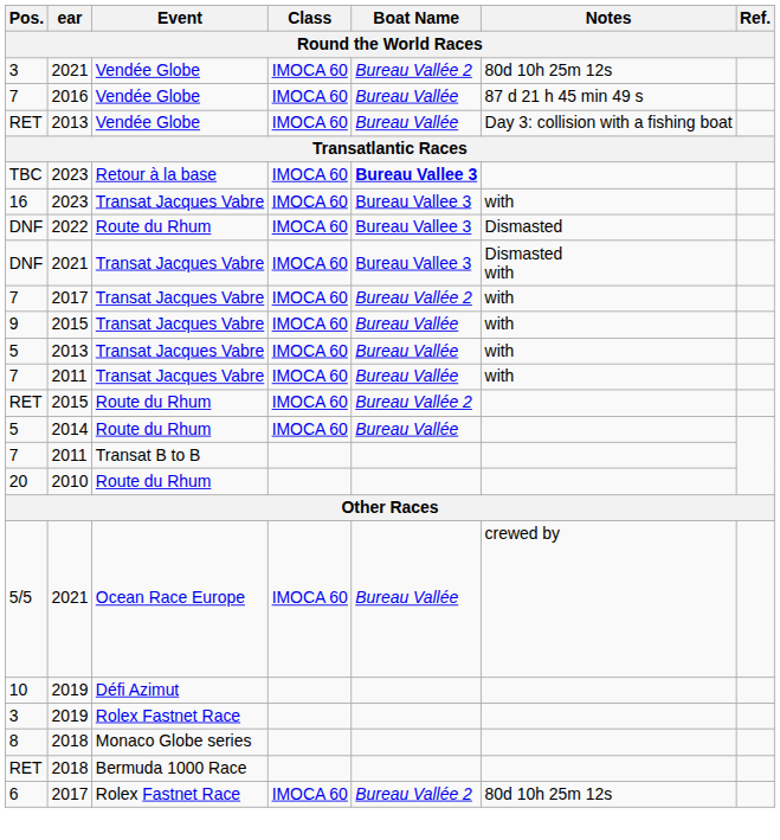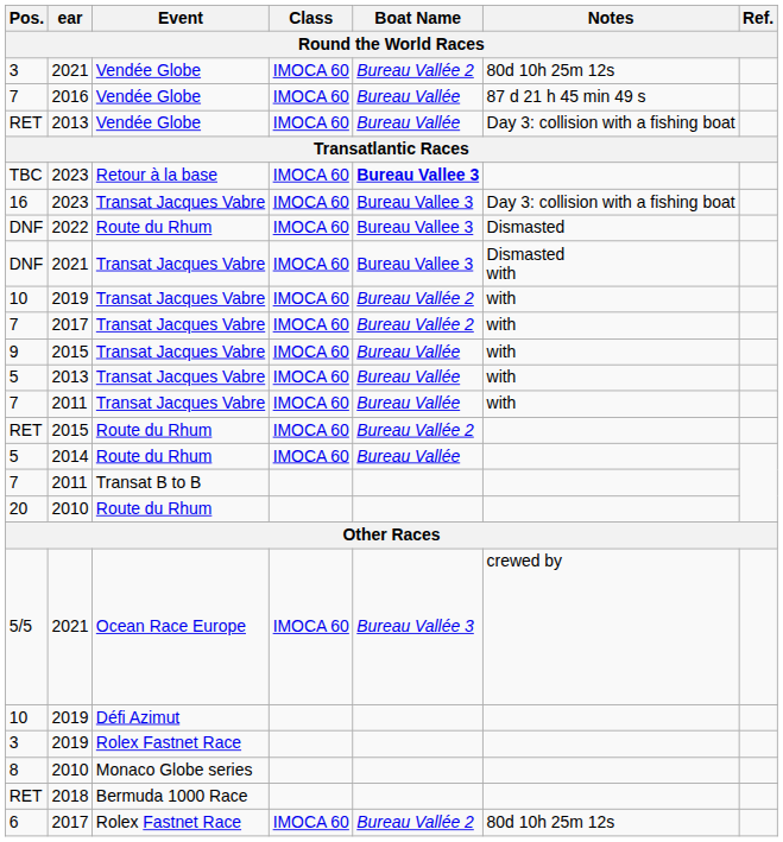 <table class="wikitable sortable">
 <tr>
 <th>Pos.</th>
 <th>ear</th>
 <th>Event</th>
 <th>Class</th>
 <th>Boat Name</th>
 <th>Notes</th>
 <th>Ref.</th>
 </tr>
 <tr>
 <th colspan=7>Round the World Races</th>
 </tr>
 <tr>
 <td>3</td>
 <td>2021</td>
 <td><a href='#'>Vendée Globe</a></td>
 <td><a href='#'>IMOCA 60</a></td>
 <td><em><a href='#'>Bureau Vallée 2</a></em></td>
 <td>80d 10h 25m 12s</td>
 <td></td>
 </tr>
 <tr>
 <td>7</td>
 <td>2016</td>
 <td><a href='#'>Vendée Globe</a></td>
 <td><a href='#'>IMOCA 60</a></td>
 <td><em><a href='#'>Bureau Vallée</a></em></td>
 <td>87 d 21 h 45 min 49 s</td>
 <td></td>
 </tr>
 <tr>
 <td>RET</td>
 <td>2013</td>
 <td><a href='#'>Vendée Globe</a></td>
 <td><a href='#'>IMOCA 60</a></td>
 <td><em><a href='#'>Bureau Vallée</a></em></td>
 <td>Day 3: collision with a fishing boat</td>
 <td></td>
 </tr>
 <tr>
 <th colspan=7>Transatlantic Races</th>
 </tr>
 <tr>
 <td>TBC</td>
 <td>2023</td>
 <td><a href='#'>Retour à la base</a></td>
 <td><a href='#'>IMOCA 60</a></td>
 <td><strong><a href='#'>Bureau Vallee 3</a></strong></td>
 <td></td>
 <td></td>
 </tr>
 <tr>
 <td>16</td>
 <td>2023</td>
 <td><a href='#'>Transat Jacques Vabre</a></td>
 <td><a href='#'>IMOCA 60</a></td>
 <td><a href='#'>Bureau Vallee 3</a></td>
-<td>with </td>
+<td>Day 3: collision with a fishing boat</td>
 <td></td>
 </tr>
 <tr>
 <td>DNF</td>
 <td>2022</td>
 <td><a href='#'>Route du Rhum</a></td>
 <td><a href='#'>IMOCA 60</a></td>
 <td><a href='#'>Bureau Vallee 3</a></td>
 <td>Dismasted</td>
 <td></td>
 </tr>
 <tr>
 <td>DNF</td>
 <td>2021</td>
 <td><a href='#'>Transat Jacques Vabre</a></td>
 <td><a href='#'>IMOCA 60</a></td>
 <td><a href='#'>Bureau Vallee 3</a></td>
 <td>Dismasted<br>with </td>
+<td></td>
+</tr>
+<tr>
+<td>10</td>
+<td>2019</td>
+<td><a href='#'>Transat Jacques Vabre</a></td>
+<td><a href='#'>IMOCA 60</a></td>
+<td><em><a href='#'>Bureau Vallée 2</a></em> </td>
+<td>with   </td>
 <td></td>
 </tr>
 <tr>
 <td>7</td>
 <td>2017</td>
 <td><a href='#'>Transat Jacques Vabre</a></td>
 <td><a href='#'>IMOCA 60</a></td>
 <td><em><a href='#'>Bureau Vallée 2</a></em></td>
 <td>with </td>
 </tr>
 <tr>
 <td>9</td>
 <td>2015</td>
 <td><a href='#'>Transat Jacques Vabre</a></td>
 <td><a href='#'>IMOCA 60</a></td>
 <td><em><a href='#'>Bureau Vallée</a></em></td>
 <td>with </td>
 <td></td>
 </tr>
 <tr>
 <td>5</td>
 <td>2013</td>
 <td><a href='#'>Transat Jacques Vabre</a></td>
 <td><a href='#'>IMOCA 60</a></td>
 <td><em><a href='#'>Bureau Vallée</a></em></td>
 <td>with </td>
 </tr>
 <tr>
 <td>7</td>
 <td>2011</td>
 <td><a href='#'>Transat Jacques Vabre</a></td>
 <td><a href='#'>IMOCA 60</a></td>
 <td><em><a href='#'>Bureau Vallée</a></em></td>
 <td>with </td>
 <td></td>
 </tr>
 <tr>
 <td>RET</td>
 <td>2015</td>
 <td><a href='#'>Route du Rhum</a></td>
 <td><a href='#'>IMOCA 60</a></td>
 <td><em><a href='#'>Bureau Vallée 2</a></em></td>
 <td></td>
 <td></td>
 </tr>
 <tr>
 <td>5</td>
 <td>2014</td>
 <td><a href='#'>Route du Rhum</a></td>
 <td><a href='#'>IMOCA 60</a></td>
 <td><em><a href='#'>Bureau Vallée</a></em></td>
 <td></td>
 </tr>
 <tr>
 <td>7</td>
 <td>2011</td>
 <td>Transat B to B</td>
 <td></td>
 <td></td>
 <td></td>
 </tr>
 <tr>
 <td>20</td>
 <td>2010</td>
 <td><a href='#'>Route du Rhum</a></td>
 <td></td>
 <td></td>
 <td></td>
 </tr>
 <tr>
 <th colspan=7>Other Races</th>
 </tr>
 <tr>
 <td>5/5</td>
 <td>2021</td>
 <td><a href='#'>Ocean Race Europe</a></td>
 <td><a href='#'>IMOCA 60</a></td>
-<td><em><a href='#'>Bureau Vallée</a></em></td>
+<td><em><a href='#'>Bureau Vallée 3</a></em></td>
 <td>crewed by  <br>  <br>  <br>  <br>  <br>  <br>  <br>  <br> </td>
 <td></td>
 </tr>
 <tr>
 <td>10</td>
 <td>2019</td>
 <td><a href='#'>Défi Azimut</a></td>
 <td></td>
 <td></td>
 <td></td>
 <td></td>
 </tr>
 <tr>
 <td>3</td>
 <td>2019</td>
 <td><a href='#'>Rolex Fastnet Race</a></td>
 <td></td>
 <td></td>
 <td></td>
 <td></td>
 </tr>
 <tr>
 <td>8</td>
-<td>2018</td>
+<td>2010</td>
 <td>Monaco Globe series</td>
 <td></td>
 <td></td>
 <td></td>
 <td></td>
 </tr>
 <tr>
 <td>RET</td>
 <td>2018</td>
 <td>Bermuda 1000 Race</td>
 <td></td>
 <td></td>
 <td></td>
 <td></td>
 </tr>
 <tr>
 <td>6</td>
 <td>2017</td>
 <td>Rolex <a href='#'>Fastnet Race</a></td>
 <td><a href='#'>IMOCA 60</a></td>
 <td><em><a href='#'>Bureau Vallée 2</a></em></td>
 <td>80d 10h 25m 12s</td>
 <td></td>
 </tr>
 </table>
